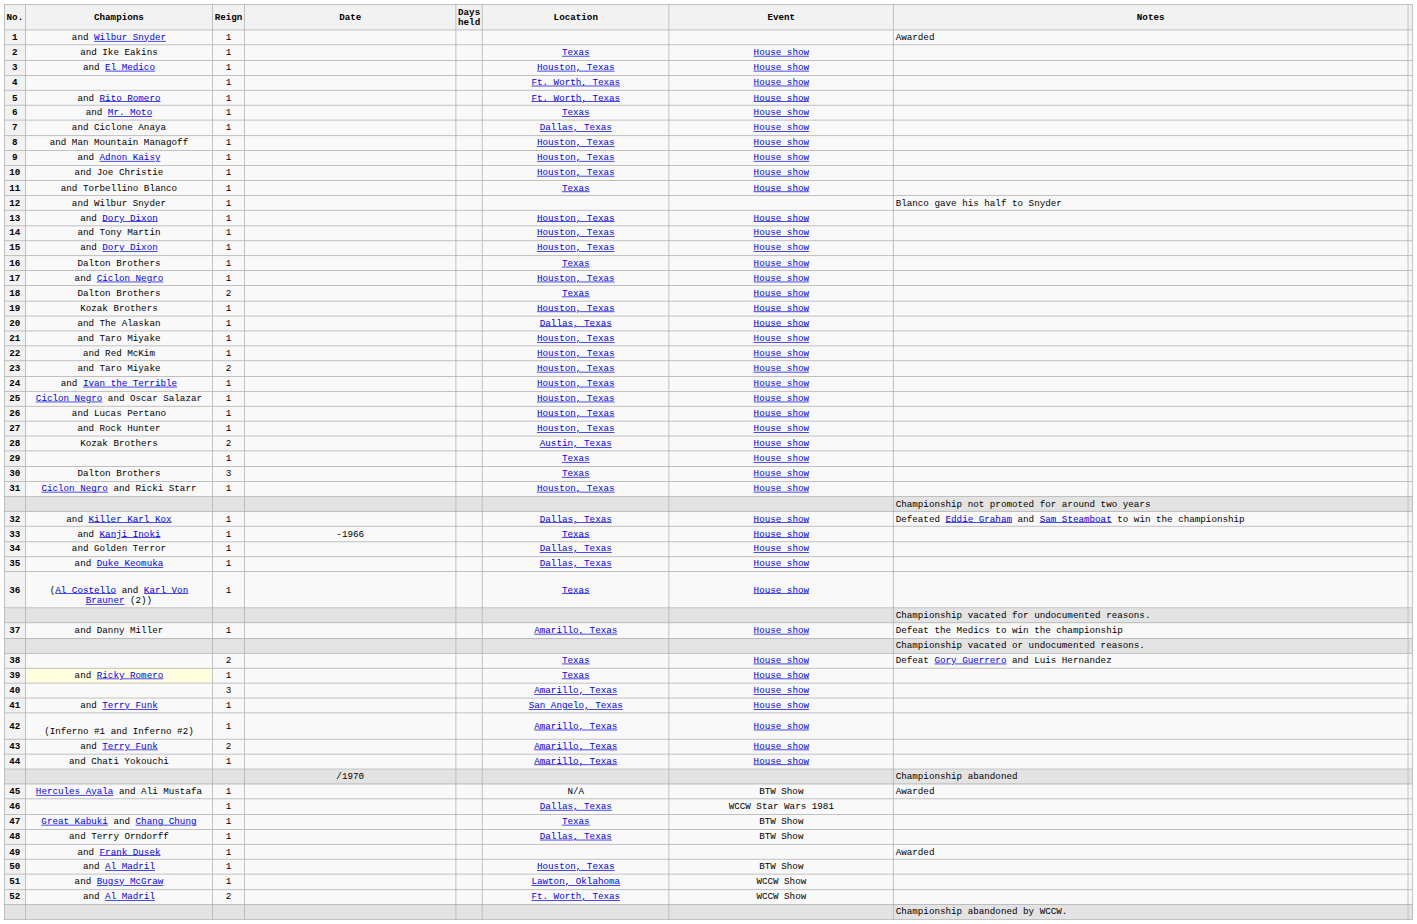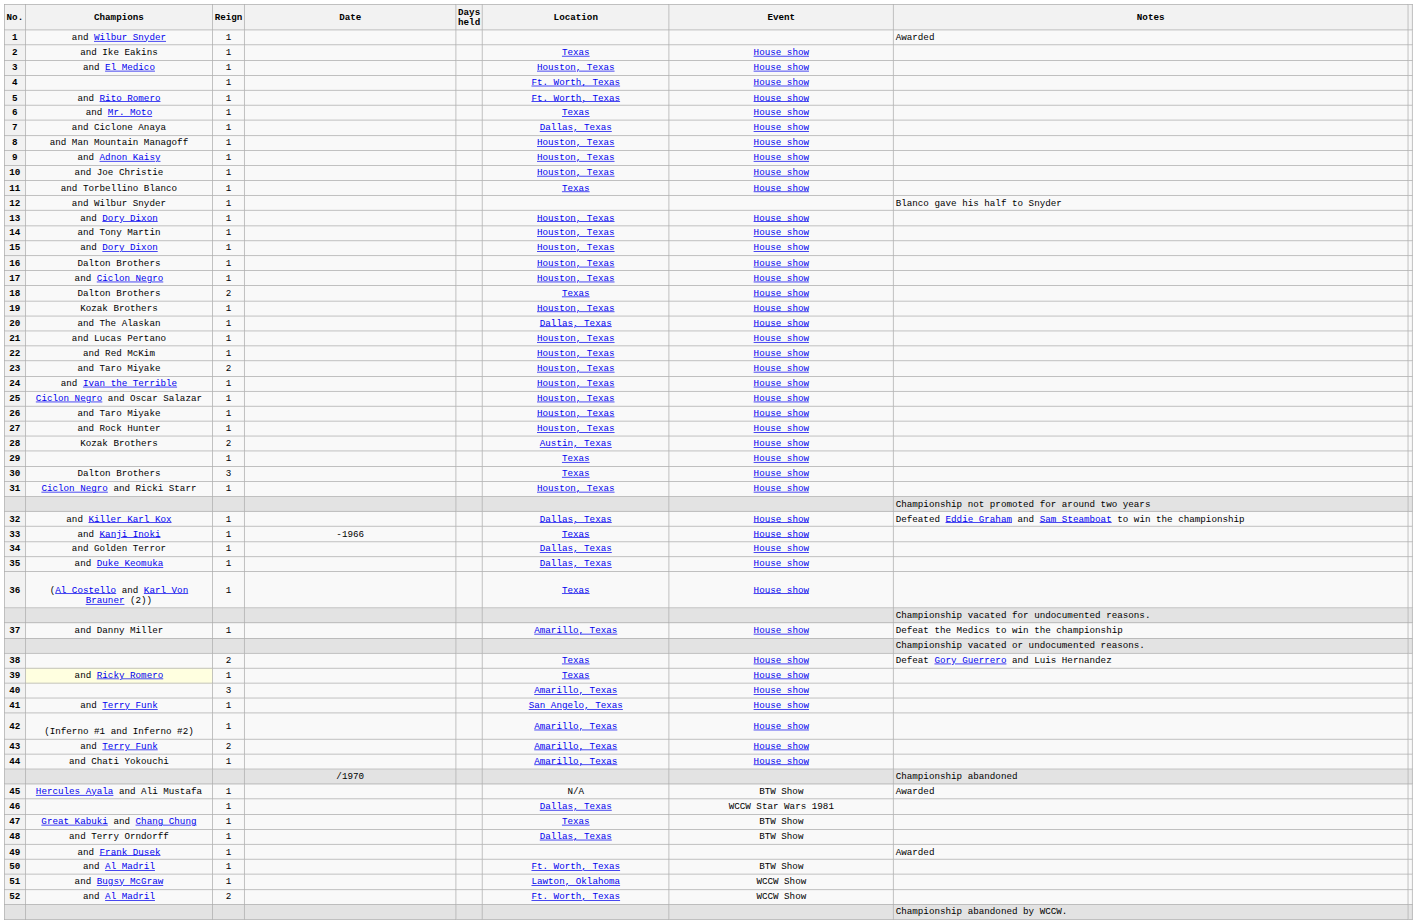 <table class="wikitable sortable" style="text-align: center" width=100%>
 <tr>
 <th width=0 data-sort-type="number">No.</th>
 <th width=14%>Champions</th>
 <th width=0>Reign</th>
 <th width=16%>Date</th>
 <th width=0 data-sort-type="number">Days held</th>
 <th width=14%>Location</th>
 <th width=17%>Event</th>
 <th width=51% class="unsortable">Notes</th>
 <th width=0 class="unsortable" scope="col"></th>
 </tr>
 <tr>
 <th scope=row>1</th>
 <td> and <a href='#'>Wilbur Snyder</a></td>
 <td>1</td>
 <td></td>
 <td></td>
 <td></td>
 <td></td>
 <td align=left>Awarded</td>
 <td></td>
 </tr>
 <tr>
 <th scope=row>2</th>
 <td> and Ike Eakins</td>
 <td>1</td>
 <td></td>
 <td></td>
 <td><a href='#'>Texas</a></td>
 <td><a href='#'>House show</a></td>
 <td> </td>
 <td></td>
 </tr>
 <tr>
 <th scope=row>3</th>
 <td> and <a href='#'>El Medico</a></td>
 <td>1</td>
 <td></td>
 <td></td>
 <td><a href='#'>Houston, Texas</a></td>
 <td><a href='#'>House show</a></td>
 <td> </td>
 <td></td>
 </tr>
 <tr>
 <th scope=row>4</th>
 <td><br></td>
 <td>1</td>
 <td></td>
 <td></td>
 <td><a href='#'>Ft. Worth, Texas</a></td>
 <td><a href='#'>House show</a></td>
 <td> </td>
 <td></td>
 </tr>
 <tr>
 <th scope=row>5</th>
 <td>  and <a href='#'>Rito Romero</a></td>
 <td>1</td>
 <td></td>
 <td></td>
 <td><a href='#'>Ft. Worth, Texas</a></td>
 <td><a href='#'>House show</a></td>
 <td> </td>
 <td></td>
 </tr>
 <tr>
 <th scope=row>6</th>
 <td> and <a href='#'>Mr. Moto</a></td>
 <td>1</td>
 <td></td>
 <td></td>
 <td><a href='#'>Texas</a></td>
 <td><a href='#'>House show</a></td>
 <td> </td>
 <td></td>
 </tr>
 <tr>
 <th scope=row>7</th>
 <td>  and Ciclone Anaya</td>
 <td>1</td>
 <td></td>
 <td></td>
 <td><a href='#'>Dallas, Texas</a></td>
 <td><a href='#'>House show</a></td>
 <td> </td>
 <td></td>
 </tr>
 <tr>
 <th scope=row>8</th>
 <td> and Man Mountain Managoff</td>
 <td>1</td>
 <td></td>
 <td></td>
 <td><a href='#'>Houston, Texas</a></td>
 <td><a href='#'>House show</a></td>
 <td> </td>
 <td></td>
 </tr>
 <tr>
 <th scope=row>9</th>
 <td> and <a href='#'>Adnon Kaisy</a></td>
 <td>1</td>
 <td></td>
 <td></td>
 <td><a href='#'>Houston, Texas</a></td>
 <td><a href='#'>House show</a></td>
 <td> </td>
 <td></td>
 </tr>
 <tr>
 <th scope=row>10</th>
 <td> and Joe Christie </td>
 <td>1</td>
 <td></td>
 <td></td>
 <td><a href='#'>Houston, Texas</a></td>
 <td><a href='#'>House show</a></td>
 <td> </td>
 <td></td>
 </tr>
 <tr>
 <th scope=row>11</th>
 <td>  and Torbellino Blanco</td>
 <td>1</td>
 <td></td>
 <td></td>
 <td><a href='#'>Texas</a></td>
 <td><a href='#'>House show</a></td>
 <td> </td>
 <td></td>
 </tr>
 <tr>
 <th scope=row>12</th>
 <td>  and Wilbur Snyder</td>
 <td>1</td>
 <td></td>
 <td></td>
 <td></td>
 <td></td>
 <td align=left>Blanco gave his half to Snyder</td>
 <td></td>
 </tr>
 <tr>
 <th scope=row>13</th>
 <td>  and <a href='#'>Dory Dixon</a></td>
 <td>1</td>
 <td></td>
 <td></td>
 <td><a href='#'>Houston, Texas</a></td>
 <td><a href='#'>House show</a></td>
 <td> </td>
 <td></td>
 </tr>
 <tr>
 <th scope=row>14</th>
 <td>  and Tony Martin</td>
 <td>1</td>
 <td></td>
 <td></td>
 <td><a href='#'>Houston, Texas</a></td>
 <td><a href='#'>House show</a></td>
 <td> </td>
 <td></td>
 </tr>
 <tr>
 <th scope=row>15</th>
 <td>  and <a href='#'>Dory Dixon</a> </td>
 <td>1</td>
 <td></td>
 <td></td>
 <td><a href='#'>Houston, Texas</a></td>
 <td><a href='#'>House show</a></td>
 <td> </td>
 <td></td>
 </tr>
 <tr>
 <th scope=row>16</th>
 <td>Dalton Brothers<br></td>
 <td>1</td>
 <td></td>
 <td></td>
-<td><a href='#'>Texas</a></td>
+<td><a href='#'>Houston, Texas</a></td>
 <td><a href='#'>House show</a></td>
 <td> </td>
 <td></td>
 </tr>
 <tr>
 <th scope=row>17</th>
 <td>  and <a href='#'>Ciclon Negro</a></td>
 <td>1</td>
 <td></td>
 <td></td>
 <td><a href='#'>Houston, Texas</a></td>
 <td><a href='#'>House show</a></td>
 <td> </td>
 <td></td>
 </tr>
 <tr>
 <th scope=row>18</th>
 <td>Dalton Brothers<br></td>
 <td>2</td>
 <td></td>
 <td></td>
 <td><a href='#'>Texas</a></td>
 <td><a href='#'>House show</a></td>
 <td> </td>
 <td></td>
 </tr>
 <tr>
 <th scope=row>19</th>
 <td>Kozak Brothers<br></td>
 <td>1</td>
 <td></td>
 <td></td>
 <td><a href='#'>Houston, Texas</a></td>
 <td><a href='#'>House show</a></td>
 <td> </td>
 <td></td>
 </tr>
 <tr>
 <th scope=row>20</th>
 <td> and The Alaskan</td>
 <td>1</td>
 <td></td>
 <td></td>
 <td><a href='#'>Dallas, Texas</a></td>
 <td><a href='#'>House show</a></td>
 <td> </td>
 <td></td>
 </tr>
 <tr>
 <th scope=row>21</th>
-<td>  and Taro Miyake</td>
+<td> and Lucas Pertano</td>
 <td>1</td>
 <td></td>
 <td></td>
 <td><a href='#'>Houston, Texas</a></td>
 <td><a href='#'>House show</a></td>
 <td> </td>
 <td></td>
 </tr>
 <tr>
 <th scope=row>22</th>
 <td> and Red McKim</td>
 <td>1</td>
 <td></td>
 <td></td>
 <td><a href='#'>Houston, Texas</a></td>
 <td><a href='#'>House show</a></td>
 <td> </td>
 <td></td>
 </tr>
 <tr>
 <th scope=row>23</th>
 <td>  and Taro Miyake</td>
 <td>2</td>
 <td></td>
 <td></td>
 <td><a href='#'>Houston, Texas</a></td>
 <td><a href='#'>House show</a></td>
 <td> </td>
 <td></td>
 </tr>
 <tr>
 <th scope=row>24</th>
 <td> and <a href='#'>Ivan the Terrible</a></td>
 <td>1</td>
 <td></td>
 <td></td>
 <td><a href='#'>Houston, Texas</a></td>
 <td><a href='#'>House show</a></td>
 <td> </td>
 <td></td>
 </tr>
 <tr>
 <th scope=row>25</th>
 <td><a href='#'>Ciclon Negro</a>  and Oscar Salazar</td>
 <td>1</td>
 <td></td>
 <td></td>
 <td><a href='#'>Houston, Texas</a></td>
 <td><a href='#'>House show</a></td>
 <td> </td>
 <td></td>
 </tr>
 <tr>
 <th scope=row>26</th>
-<td> and Lucas Pertano</td>
+<td>  and Taro Miyake</td>
 <td>1</td>
 <td></td>
 <td></td>
 <td><a href='#'>Houston, Texas</a></td>
 <td><a href='#'>House show</a></td>
 <td> </td>
 <td></td>
 </tr>
 <tr>
 <th scope=row>27</th>
 <td> and Rock Hunter</td>
 <td>1</td>
 <td></td>
 <td></td>
 <td><a href='#'>Houston, Texas</a></td>
 <td><a href='#'>House show</a></td>
 <td> </td>
 <td></td>
 </tr>
 <tr>
 <th scope=row>28</th>
 <td>Kozak Brothers<br></td>
 <td>2</td>
 <td></td>
 <td></td>
 <td><a href='#'>Austin, Texas</a></td>
 <td><a href='#'>House show</a></td>
 <td> </td>
 <td></td>
 </tr>
 <tr>
 <th scope=row>29</th>
 <td><br></td>
 <td>1</td>
 <td></td>
 <td></td>
 <td><a href='#'>Texas</a></td>
 <td><a href='#'>House show</a></td>
 <td> </td>
 <td></td>
 </tr>
 <tr>
 <th scope=row>30</th>
 <td>Dalton Brothers<br></td>
 <td>3</td>
 <td></td>
 <td></td>
 <td><a href='#'>Texas</a></td>
 <td><a href='#'>House show</a></td>
 <td> </td>
 <td></td>
 </tr>
 <tr>
 <th scope=row>31</th>
 <td><a href='#'>Ciclon Negro</a>  and Ricki Starr</td>
 <td>1</td>
 <td></td>
 <td></td>
 <td><a href='#'>Houston, Texas</a></td>
 <td><a href='#'>House show</a></td>
 <td> </td>
 <td></td>
 </tr>
 <tr style="background-color:#e3e3e3">
 <td></td>
 <td></td>
 <td></td>
 <td></td>
 <td></td>
 <td></td>
 <td></td>
 <td align=left>Championship not promoted for around two years</td>
 <td></td>
 </tr>
 <tr>
 <th scope=row>32</th>
 <td> and <a href='#'>Killer Karl Kox</a></td>
 <td>1</td>
 <td></td>
 <td></td>
 <td><a href='#'>Dallas, Texas</a></td>
 <td><a href='#'>House show</a></td>
 <td align=left>Defeated <a href='#'>Eddie Graham</a> and <a href='#'>Sam Steamboat</a> to win the championship</td>
 <td></td>
 </tr>
 <tr>
 <th scope=row>33</th>
 <td>  and <a href='#'>Kanji Inoki</a></td>
 <td>1</td>
 <td>-1966</td>
 <td></td>
 <td><a href='#'>Texas</a></td>
 <td><a href='#'>House show</a></td>
 <td> </td>
 <td></td>
 </tr>
 <tr>
 <th scope=row>34</th>
 <td> and Golden Terror</td>
 <td>1</td>
 <td></td>
 <td></td>
 <td><a href='#'>Dallas, Texas</a></td>
 <td><a href='#'>House show</a></td>
 <td> </td>
 <td></td>
 </tr>
 <tr>
 <th scope=row>35</th>
 <td>  and <a href='#'>Duke Keomuka</a> </td>
 <td>1</td>
 <td></td>
 <td></td>
 <td><a href='#'>Dallas, Texas</a></td>
 <td><a href='#'>House show</a></td>
 <td> </td>
 <td></td>
 </tr>
 <tr>
 <th scope=row>36</th>
 <td><br>(<a href='#'>Al Costello</a> and <a href='#'>Karl Von Brauner</a> (2))</td>
 <td>1</td>
 <td></td>
 <td></td>
 <td><a href='#'>Texas</a></td>
 <td><a href='#'>House show</a></td>
 <td> </td>
 <td></td>
 </tr>
 <tr style="background-color:#e3e3e3">
 <td></td>
 <td></td>
 <td></td>
 <td></td>
 <td></td>
 <td></td>
 <td></td>
 <td align=left>Championship vacated for undocumented reasons.</td>
 <td></td>
 </tr>
 <tr>
 <th scope=row>37</th>
 <td>  and Danny Miller</td>
 <td>1</td>
 <td></td>
 <td></td>
 <td><a href='#'>Amarillo, Texas</a></td>
 <td><a href='#'>House show</a></td>
 <td align=left>Defeat the Medics to win the championship</td>
 <td></td>
 </tr>
 <tr style="background-color:#e3e3e3">
 <td></td>
 <td></td>
 <td></td>
 <td></td>
 <td></td>
 <td></td>
 <td></td>
 <td align=left>Championship vacated or undocumented reasons.</td>
 <td></td>
 </tr>
 <tr>
 <th scope=row>38</th>
 <td><br></td>
 <td>2</td>
 <td></td>
 <td></td>
 <td><a href='#'>Texas</a></td>
 <td><a href='#'>House show</a></td>
 <td align=left>Defeat <a href='#'>Gory Guerrero</a> and Luis Hernandez</td>
 <td></td>
 </tr>
 <tr>
 <th scope=row>39</th>
 <td style="background: lightyellow;"> and <a href='#'>Ricky Romero</a></td>
 <td>1</td>
 <td></td>
 <td></td>
 <td><a href='#'>Texas</a></td>
 <td><a href='#'>House show</a></td>
 <td> </td>
 <td></td>
 </tr>
 <tr>
 <th scope=row>40</th>
 <td><br></td>
 <td>3</td>
 <td></td>
 <td></td>
 <td><a href='#'>Amarillo, Texas</a></td>
 <td><a href='#'>House show</a></td>
 <td> </td>
 <td></td>
 </tr>
 <tr>
 <th scope=row>41</th>
 <td> and <a href='#'>Terry Funk</a></td>
 <td>1</td>
 <td></td>
 <td></td>
 <td><a href='#'>San Angelo, Texas</a></td>
 <td><a href='#'>House show</a></td>
 <td> </td>
 <td></td>
 </tr>
 <tr>
 <th scope=row>42</th>
 <td><br>(Inferno #1 and Inferno #2)</td>
 <td>1</td>
 <td></td>
 <td></td>
 <td><a href='#'>Amarillo, Texas</a></td>
 <td><a href='#'>House show</a></td>
 <td> </td>
 <td></td>
 </tr>
 <tr>
 <th scope=row>43</th>
 <td> and <a href='#'>Terry Funk</a></td>
 <td>2</td>
 <td></td>
 <td></td>
 <td><a href='#'>Amarillo, Texas</a></td>
 <td><a href='#'>House show</a></td>
 <td> </td>
 <td></td>
 </tr>
 <tr>
 <th scope=row>44</th>
 <td> and Chati Yokouchi</td>
 <td>1</td>
 <td></td>
 <td></td>
 <td><a href='#'>Amarillo, Texas</a></td>
 <td><a href='#'>House show</a></td>
 <td> </td>
 <td></td>
 </tr>
 <tr style="background-color:#e3e3e3">
 <td></td>
 <td></td>
 <td></td>
 <td>/1970</td>
 <td></td>
 <td></td>
 <td></td>
 <td align=left>Championship abandoned</td>
 <td></td>
 </tr>
 <tr>
 <th scope=row>45</th>
 <td><a href='#'>Hercules Ayala</a> and Ali Mustafa</td>
 <td>1</td>
 <td></td>
 <td></td>
 <td>N/A</td>
 <td>BTW Show</td>
 <td align=left>Awarded</td>
 <td></td>
 </tr>
 <tr>
 <th scope=row>46</th>
 <td><br></td>
 <td>1</td>
 <td></td>
 <td></td>
 <td><a href='#'>Dallas, Texas</a></td>
 <td>WCCW Star Wars 1981</td>
 <td> </td>
 <td></td>
 </tr>
 <tr>
 <th scope=row>47</th>
 <td><a href='#'>Great Kabuki</a> and <a href='#'>Chang Chung</a></td>
 <td>1</td>
 <td></td>
 <td></td>
 <td><a href='#'>Texas</a></td>
 <td>BTW Show</td>
 <td> </td>
 <td></td>
 </tr>
 <tr>
 <th scope=row>48</th>
 <td> and Terry Orndorff</td>
 <td>1</td>
 <td></td>
 <td></td>
 <td><a href='#'>Dallas, Texas</a></td>
 <td>BTW Show</td>
 <td> </td>
 <td></td>
 </tr>
 <tr>
 <th scope=row>49</th>
 <td> and <a href='#'>Frank Dusek</a></td>
 <td>1</td>
 <td></td>
 <td></td>
 <td></td>
 <td></td>
 <td align=left>Awarded</td>
 <td></td>
 </tr>
 <tr>
 <th scope=row>50</th>
 <td>  and <a href='#'>Al Madril</a></td>
 <td>1</td>
 <td></td>
 <td></td>
-<td><a href='#'>Houston, Texas</a></td>
+<td><a href='#'>Ft. Worth, Texas</a></td>
 <td>BTW Show</td>
 <td> </td>
 <td></td>
 </tr>
 <tr>
 <th scope=row>51</th>
 <td>  and <a href='#'>Bugsy McGraw</a></td>
 <td>1</td>
 <td></td>
 <td></td>
 <td><a href='#'>Lawton, Oklahoma</a></td>
 <td>WCCW Show</td>
 <td> </td>
 <td></td>
 </tr>
 <tr>
 <th scope=row>52</th>
 <td>  and <a href='#'>Al Madril</a></td>
 <td>2</td>
 <td></td>
 <td></td>
 <td><a href='#'>Ft. Worth, Texas</a></td>
 <td>WCCW Show</td>
 <td> </td>
 <td></td>
 </tr>
 <tr style="background-color:#e3e3e3">
 <td></td>
 <td></td>
 <td></td>
 <td></td>
 <td></td>
 <td></td>
 <td></td>
 <td align=left>Championship abandoned by WCCW.</td>
 <td></td>
 </tr>
 </table>
